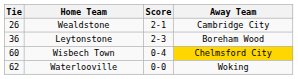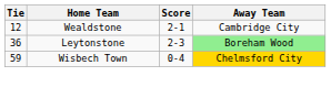 <table class="wikitable" style="text-align:center;">
 <tr>
 <th width=20>Tie</th>
 <th width=175>Home Team</th>
 <th width=20>Score</th>
 <th width=175>Away Team</th>
 </tr>
 <tr>
-<td>26</td>
+<td>12</td>
 <td>Wealdstone</td>
 <td>2-1</td>
 <td>Cambridge City</td>
 </tr>
 <tr>
 <td>36</td>
 <td>Leytonstone</td>
 <td>2-3</td>
-<td>Boreham Wood</td>
+<td style="background: lightgreen;">Boreham Wood</td>
 </tr>
 <tr>
-<td>60</td>
+<td>59</td>
 <td>Wisbech Town</td>
 <td>0-4</td>
 <td style="background: gold;">Chelmsford City</td>
 </tr>
-<tr>
-<td>62</td>
-<td>Waterlooville</td>
-<td>0-0</td>
-<td>Woking</td>
-</tr>
 </table>
